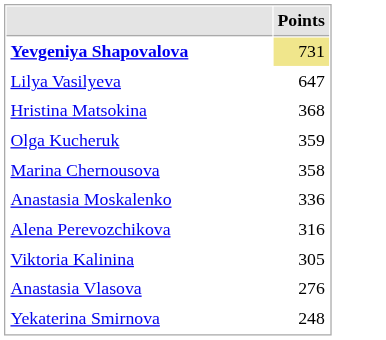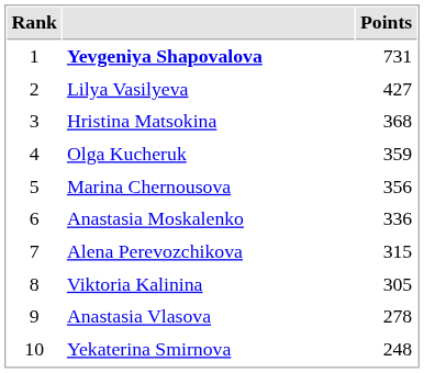 <table cellspacing="1" cellpadding="3" style="border:1px solid #AAAAAA;font-size:86%">
 <tr style="background-color: #E4E4E4;">
+<th style="border-bottom:1px solid #AAAAAA" width=10>Rank</th>
 <th style="border-bottom:1px solid #AAAAAA" width=200></th>
 <th style="border-bottom:1px solid #AAAAAA" width=20 align=right>Points</th>
 </tr>
 <tr>
+<td align=center>1</td>
 <td> <strong><a href='#'>Yevgeniya Shapovalova</a></strong></td>
-<td align=right style="background: khaki;">731</td>
+<td align=right>731</td>
 </tr>
 <tr>
+<td align=center>2</td>
 <td> <a href='#'>Lilya Vasilyeva</a></td>
-<td align=right>647</td>
+<td align=right>427</td>
 </tr>
 <tr>
+<td align=center>3</td>
 <td> <a href='#'>Hristina Matsokina</a></td>
 <td align=right>368</td>
 </tr>
 <tr>
+<td align=center>4</td>
 <td> <a href='#'>Olga Kucheruk</a></td>
 <td align=right>359</td>
 </tr>
 <tr>
+<td align=center>5</td>
 <td> <a href='#'>Marina Chernousova</a></td>
-<td align=right>358</td>
+<td align=right>356</td>
 </tr>
 <tr>
+<td align=center>6</td>
 <td> <a href='#'>Anastasia Moskalenko</a></td>
 <td align=right>336</td>
 </tr>
 <tr>
+<td align=center>7</td>
 <td> <a href='#'>Alena Perevozchikova</a></td>
-<td align=right>316</td>
+<td align=right>315</td>
 </tr>
 <tr>
+<td align=center>8</td>
 <td> <a href='#'>Viktoria Kalinina</a></td>
 <td align=right>305</td>
 </tr>
 <tr>
+<td align=center>9</td>
 <td> <a href='#'>Anastasia Vlasova</a></td>
-<td align=right>276</td>
+<td align=right>278</td>
 </tr>
 <tr>
+<td align=center>10</td>
 <td> <a href='#'>Yekaterina Smirnova</a></td>
 <td align=right>248</td>
 </tr>
 </table>
